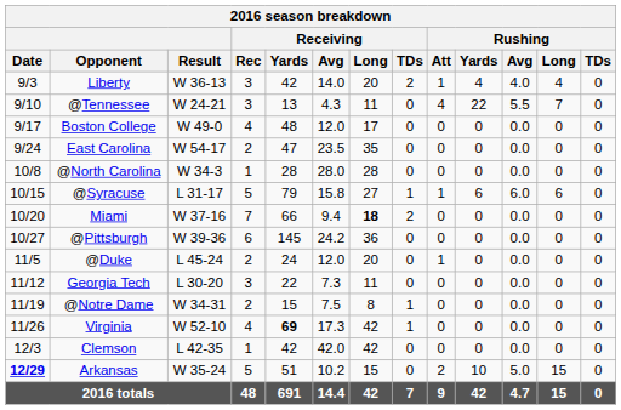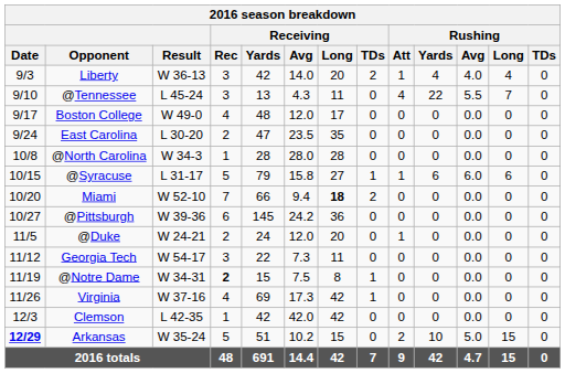 <table class="wikitable collapsible collapsed" style="text-align:center; width:700px">
 <tr>
 <th colspan=13>2016 season breakdown</th>
 </tr>
 <tr>
 <th colspan=3></th>
 <th colspan=5>Receiving</th>
 <th colspan=5>Rushing</th>
 </tr>
 <tr>
 <th>Date</th>
 <th>Opponent</th>
 <th>Result</th>
 <th>Rec</th>
 <th>Yards</th>
 <th>Avg</th>
 <th>Long</th>
 <th>TDs</th>
 <th>Att</th>
 <th>Yards</th>
 <th>Avg</th>
 <th>Long</th>
 <th>TDs</th>
 </tr>
 <tr>
 <td>9/3</td>
 <td><a href='#'>Liberty</a></td>
 <td>W 36-13</td>
 <td>3</td>
 <td>42</td>
 <td>14.0</td>
 <td>20</td>
 <td>2</td>
 <td>1</td>
 <td>4</td>
 <td>4.0</td>
 <td>4</td>
 <td>0</td>
 </tr>
 <tr>
 <td>9/10</td>
 <td>@<a href='#'>Tennessee</a></td>
-<td>W 24-21</td>
+<td>L 45-24</td>
 <td>3</td>
 <td>13</td>
 <td>4.3</td>
 <td>11</td>
 <td>0</td>
 <td>4</td>
 <td>22</td>
 <td>5.5</td>
 <td>7</td>
 <td>0</td>
 </tr>
 <tr>
 <td>9/17</td>
 <td><a href='#'>Boston College</a></td>
 <td>W 49-0</td>
 <td>4</td>
 <td>48</td>
 <td>12.0</td>
 <td>17</td>
 <td>0</td>
 <td>0</td>
 <td>0</td>
 <td>0.0</td>
 <td>0</td>
 <td>0</td>
 </tr>
 <tr>
 <td>9/24</td>
 <td><a href='#'>East Carolina</a></td>
-<td>W 54-17</td>
+<td>L 30-20</td>
 <td>2</td>
 <td>47</td>
 <td>23.5</td>
 <td>35</td>
 <td>0</td>
 <td>0</td>
 <td>0</td>
 <td>0.0</td>
 <td>0</td>
 <td>0</td>
 </tr>
 <tr>
 <td>10/8</td>
 <td>@<a href='#'>North Carolina</a></td>
 <td>W 34-3</td>
 <td>1</td>
 <td>28</td>
 <td>28.0</td>
 <td>28</td>
 <td>0</td>
 <td>0</td>
 <td>0</td>
 <td>0.0</td>
 <td>0</td>
 <td>0</td>
 </tr>
 <tr>
 <td>10/15</td>
 <td>@<a href='#'>Syracuse</a></td>
 <td>L 31-17</td>
 <td>5</td>
 <td>79</td>
 <td>15.8</td>
 <td>27</td>
 <td>1</td>
 <td>1</td>
 <td>6</td>
 <td>6.0</td>
 <td>6</td>
 <td>0</td>
 </tr>
 <tr>
 <td>10/20</td>
 <td><a href='#'>Miami</a></td>
-<td>W 37-16</td>
+<td>W 52-10</td>
 <td>7</td>
 <td>66</td>
 <td>9.4</td>
 <td><strong>18</strong></td>
 <td>2</td>
 <td>0</td>
 <td>0</td>
 <td>0.0</td>
 <td>0</td>
 <td>0</td>
 </tr>
 <tr>
 <td>10/27</td>
 <td>@<a href='#'>Pittsburgh</a></td>
 <td>W 39-36</td>
 <td>6</td>
 <td>145</td>
 <td>24.2</td>
 <td>36</td>
 <td>0</td>
 <td>0</td>
 <td>0</td>
 <td>0.0</td>
 <td>0</td>
 <td>0</td>
 </tr>
 <tr>
 <td>11/5</td>
 <td>@<a href='#'>Duke</a></td>
-<td>L 45-24</td>
+<td>W 24-21</td>
 <td>2</td>
 <td>24</td>
 <td>12.0</td>
 <td>20</td>
 <td>0</td>
 <td>1</td>
 <td>0</td>
 <td>0.0</td>
 <td>0</td>
 <td>0</td>
 </tr>
 <tr>
 <td>11/12</td>
 <td><a href='#'>Georgia Tech</a></td>
-<td>L 30-20</td>
+<td>W 54-17</td>
 <td>3</td>
 <td>22</td>
 <td>7.3</td>
 <td>11</td>
 <td>0</td>
 <td>0</td>
 <td>0</td>
 <td>0.0</td>
 <td>0</td>
 <td>0</td>
 </tr>
 <tr>
 <td>11/19</td>
 <td>@<a href='#'>Notre Dame</a></td>
 <td>W 34-31</td>
-<td>2</td>
+<td><strong>2</strong></td>
 <td>15</td>
 <td>7.5</td>
 <td>8</td>
 <td>1</td>
 <td>0</td>
 <td>0</td>
 <td>0.0</td>
 <td>0</td>
 <td>0</td>
 </tr>
 <tr>
 <td>11/26</td>
 <td><a href='#'>Virginia</a></td>
-<td>W 52-10</td>
+<td>W 37-16</td>
 <td>4</td>
-<td><strong>69</strong></td>
+<td>69</td>
 <td>17.3</td>
 <td>42</td>
 <td>1</td>
 <td>0</td>
 <td>0</td>
 <td>0.0</td>
 <td>0</td>
 <td>0</td>
 </tr>
 <tr>
 <td>12/3</td>
 <td><a href='#'>Clemson</a></td>
 <td>L 42-35</td>
 <td>1</td>
 <td>42</td>
 <td>42.0</td>
 <td>42</td>
 <td>0</td>
 <td>0</td>
 <td>0</td>
 <td>0.0</td>
 <td>0</td>
 <td>0</td>
 </tr>
 <tr>
 <td><strong><a href='#'>12/29</a></strong></td>
 <td><a href='#'>Arkansas</a></td>
 <td>W 35-24</td>
 <td>5</td>
 <td>51</td>
 <td>10.2</td>
 <td>15</td>
 <td>0</td>
 <td>2</td>
 <td>10</td>
 <td>5.0</td>
 <td>15</td>
 <td>0</td>
 </tr>
 <tr style="background:#555; font-weight:bold; color:white;">
 <td colspan=3>2016 totals</td>
 <td>48</td>
 <td>691</td>
 <td>14.4</td>
 <td>42</td>
 <td>7</td>
 <td>9</td>
 <td>42</td>
 <td>4.7</td>
 <td>15</td>
 <td>0</td>
 </tr>
 </table>
